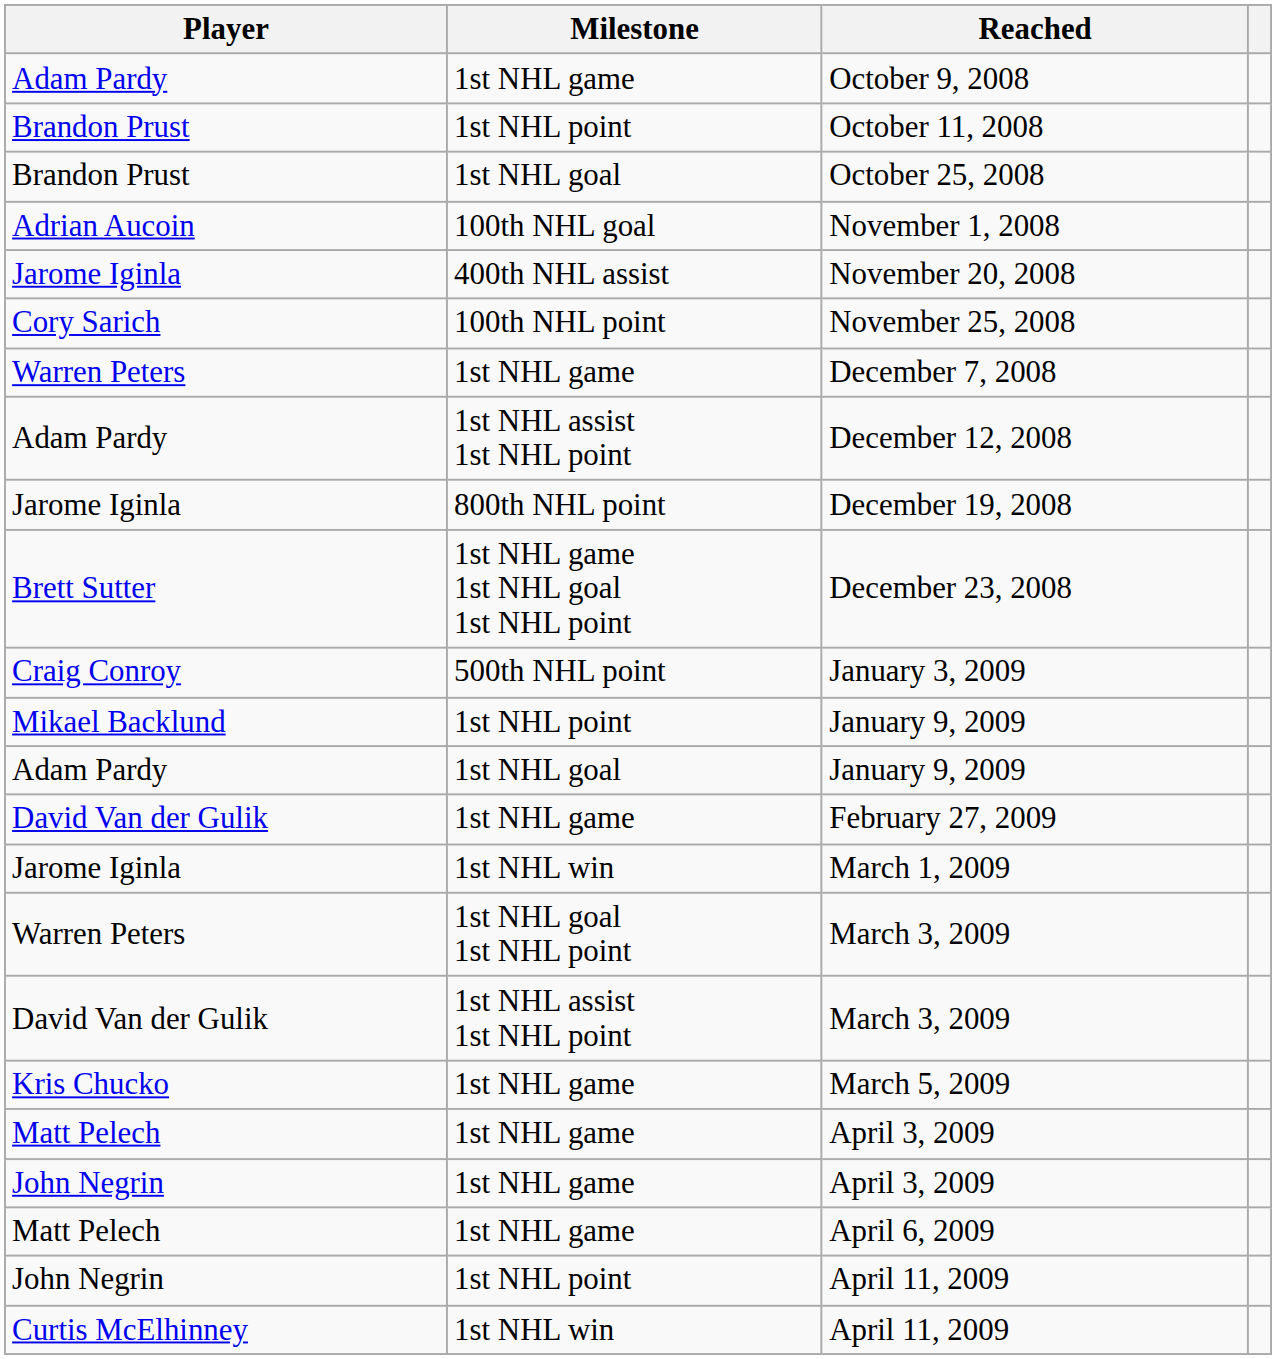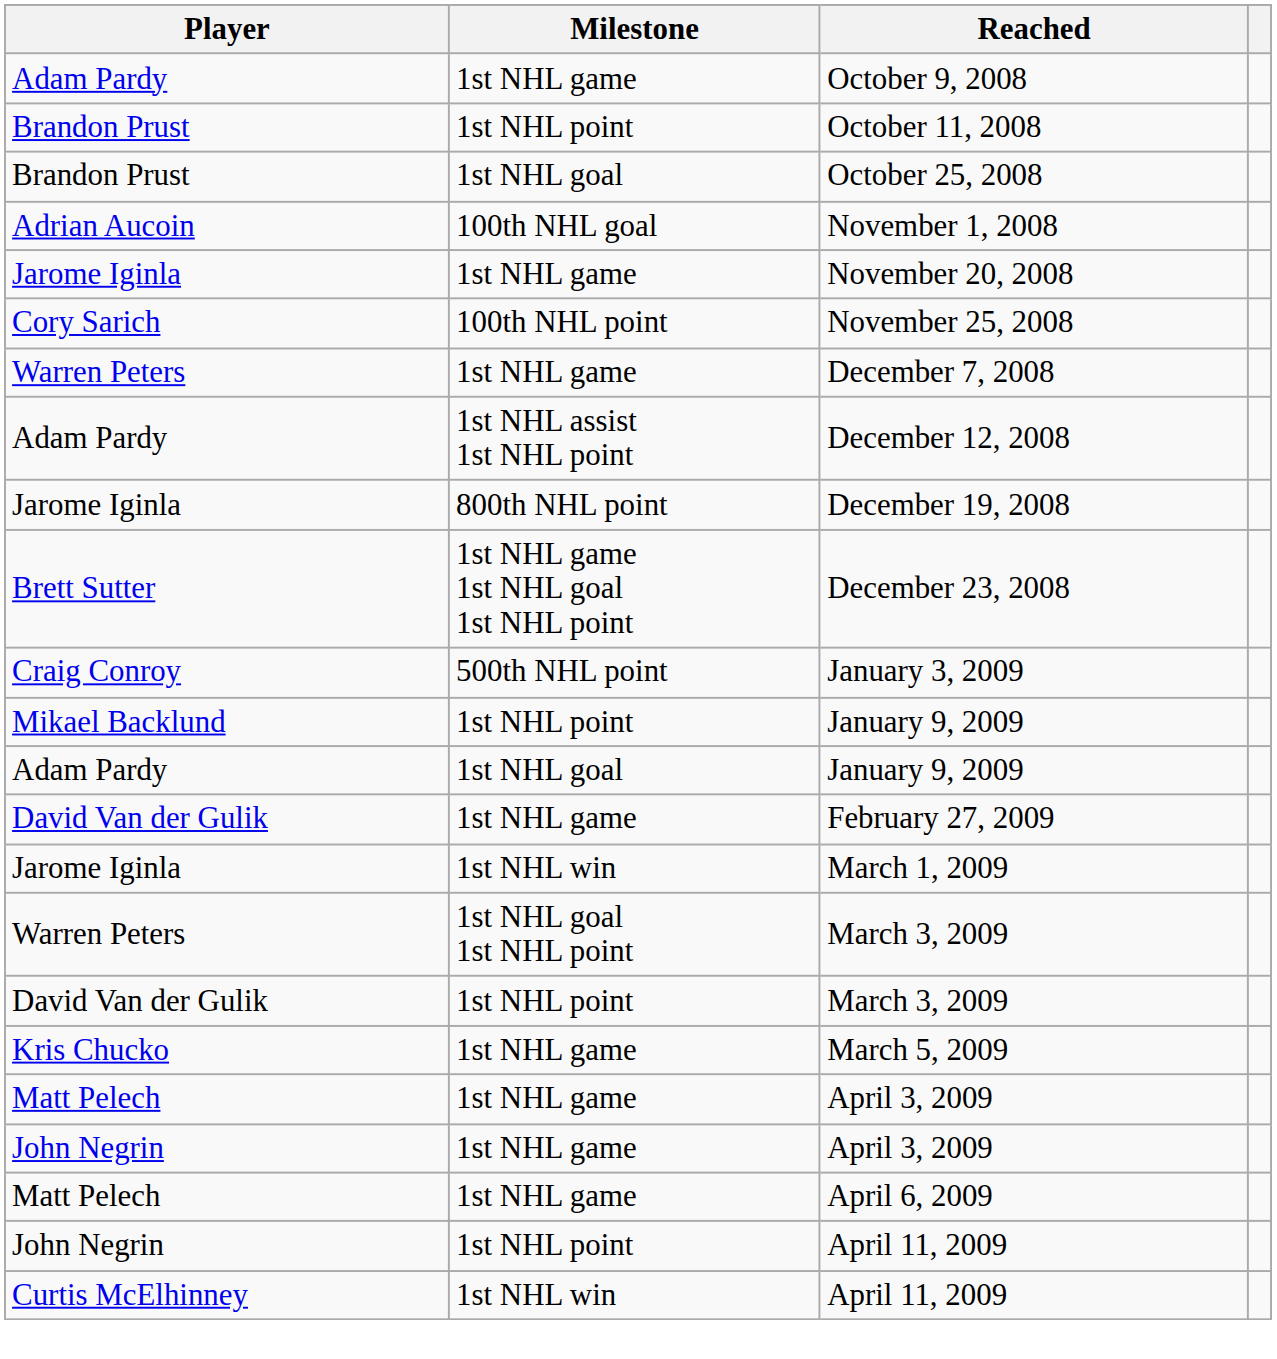 <table class="wikitable" width="52%">
 <tr>
 <th>Player</th>
 <th>Milestone</th>
 <th>Reached</th>
 <th></th>
 </tr>
 <tr>
 <td><a href='#'>Adam Pardy</a></td>
 <td>1st NHL game</td>
 <td>October 9, 2008</td>
 <td></td>
 </tr>
 <tr>
 <td><a href='#'>Brandon Prust</a></td>
 <td>1st NHL point</td>
 <td>October 11, 2008</td>
 <td></td>
 </tr>
 <tr>
 <td>Brandon Prust</td>
 <td>1st NHL goal</td>
 <td>October 25, 2008</td>
 <td></td>
 </tr>
 <tr>
 <td><a href='#'>Adrian Aucoin</a></td>
 <td>100th NHL goal</td>
 <td>November 1, 2008</td>
 <td></td>
 </tr>
 <tr>
 <td><a href='#'>Jarome Iginla</a></td>
-<td>400th NHL assist</td>
+<td>1st NHL game</td>
 <td>November 20, 2008</td>
 <td></td>
 </tr>
 <tr>
 <td><a href='#'>Cory Sarich</a></td>
 <td>100th NHL point</td>
 <td>November 25, 2008</td>
 <td></td>
 </tr>
 <tr>
 <td><a href='#'>Warren Peters</a></td>
 <td>1st NHL game</td>
 <td>December 7, 2008</td>
 <td></td>
 </tr>
 <tr>
 <td>Adam Pardy</td>
 <td>1st NHL assist<br>1st NHL point</td>
 <td>December 12, 2008</td>
 <td></td>
 </tr>
 <tr>
 <td>Jarome Iginla</td>
 <td>800th NHL point</td>
 <td>December 19, 2008</td>
 <td></td>
 </tr>
 <tr>
 <td><a href='#'>Brett Sutter</a></td>
 <td>1st NHL game<br>1st NHL goal<br>1st NHL point</td>
 <td>December 23, 2008</td>
 <td></td>
 </tr>
 <tr>
 <td><a href='#'>Craig Conroy</a></td>
 <td>500th NHL point</td>
 <td>January 3, 2009</td>
 <td></td>
 </tr>
 <tr>
 <td><a href='#'>Mikael Backlund</a></td>
 <td>1st NHL point</td>
 <td>January 9, 2009</td>
 <td></td>
 </tr>
 <tr>
 <td>Adam Pardy</td>
 <td>1st NHL goal</td>
 <td>January 9, 2009</td>
 <td></td>
 </tr>
 <tr>
 <td><a href='#'>David Van der Gulik</a></td>
 <td>1st NHL game</td>
 <td>February 27, 2009</td>
 <td></td>
 </tr>
 <tr>
 <td>Jarome Iginla</td>
 <td>1st NHL win</td>
 <td>March 1, 2009</td>
 <td></td>
 </tr>
 <tr>
 <td>Warren Peters</td>
 <td>1st NHL goal<br>1st NHL point</td>
 <td>March 3, 2009</td>
 <td></td>
 </tr>
 <tr>
 <td>David Van der Gulik</td>
-<td>1st NHL assist<br>1st NHL point</td>
+<td>1st NHL point</td>
 <td>March 3, 2009</td>
 <td></td>
 </tr>
 <tr>
 <td><a href='#'>Kris Chucko</a></td>
 <td>1st NHL game</td>
 <td>March 5, 2009</td>
 <td></td>
 </tr>
 <tr>
 <td><a href='#'>Matt Pelech</a></td>
 <td>1st NHL game</td>
 <td>April 3, 2009</td>
 <td></td>
 </tr>
 <tr>
 <td><a href='#'>John Negrin</a></td>
 <td>1st NHL game</td>
 <td>April 3, 2009</td>
 <td></td>
 </tr>
 <tr>
 <td>Matt Pelech</td>
 <td>1st NHL game</td>
 <td>April 6, 2009</td>
 <td></td>
 </tr>
 <tr>
 <td>John Negrin</td>
 <td>1st NHL point</td>
 <td>April 11, 2009</td>
 <td></td>
 </tr>
 <tr>
 <td><a href='#'>Curtis McElhinney</a></td>
 <td>1st NHL win</td>
 <td>April 11, 2009</td>
 <td></td>
 </tr>
 </table>
